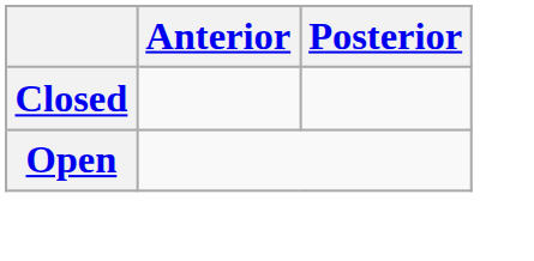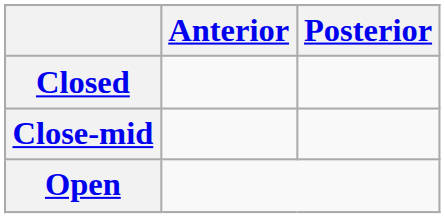 <table class="wikitable" style="text-align: center;">
 <tr>
 <th></th>
 <th><a href='#'>Anterior</a></th>
 <th><a href='#'>Posterior</a></th>
 </tr>
 <tr>
 <th><a href='#'>Closed</a></th>
 <td></td>
 <td></td>
 </tr>
 <tr>
+<th><a href='#'>Close-mid</a></th>
+<td></td>
+<td></td>
+</tr>
+<tr>
 <th><a href='#'>Open</a></th>
 <td colspan="2"></td>
 </tr>
 </table>
